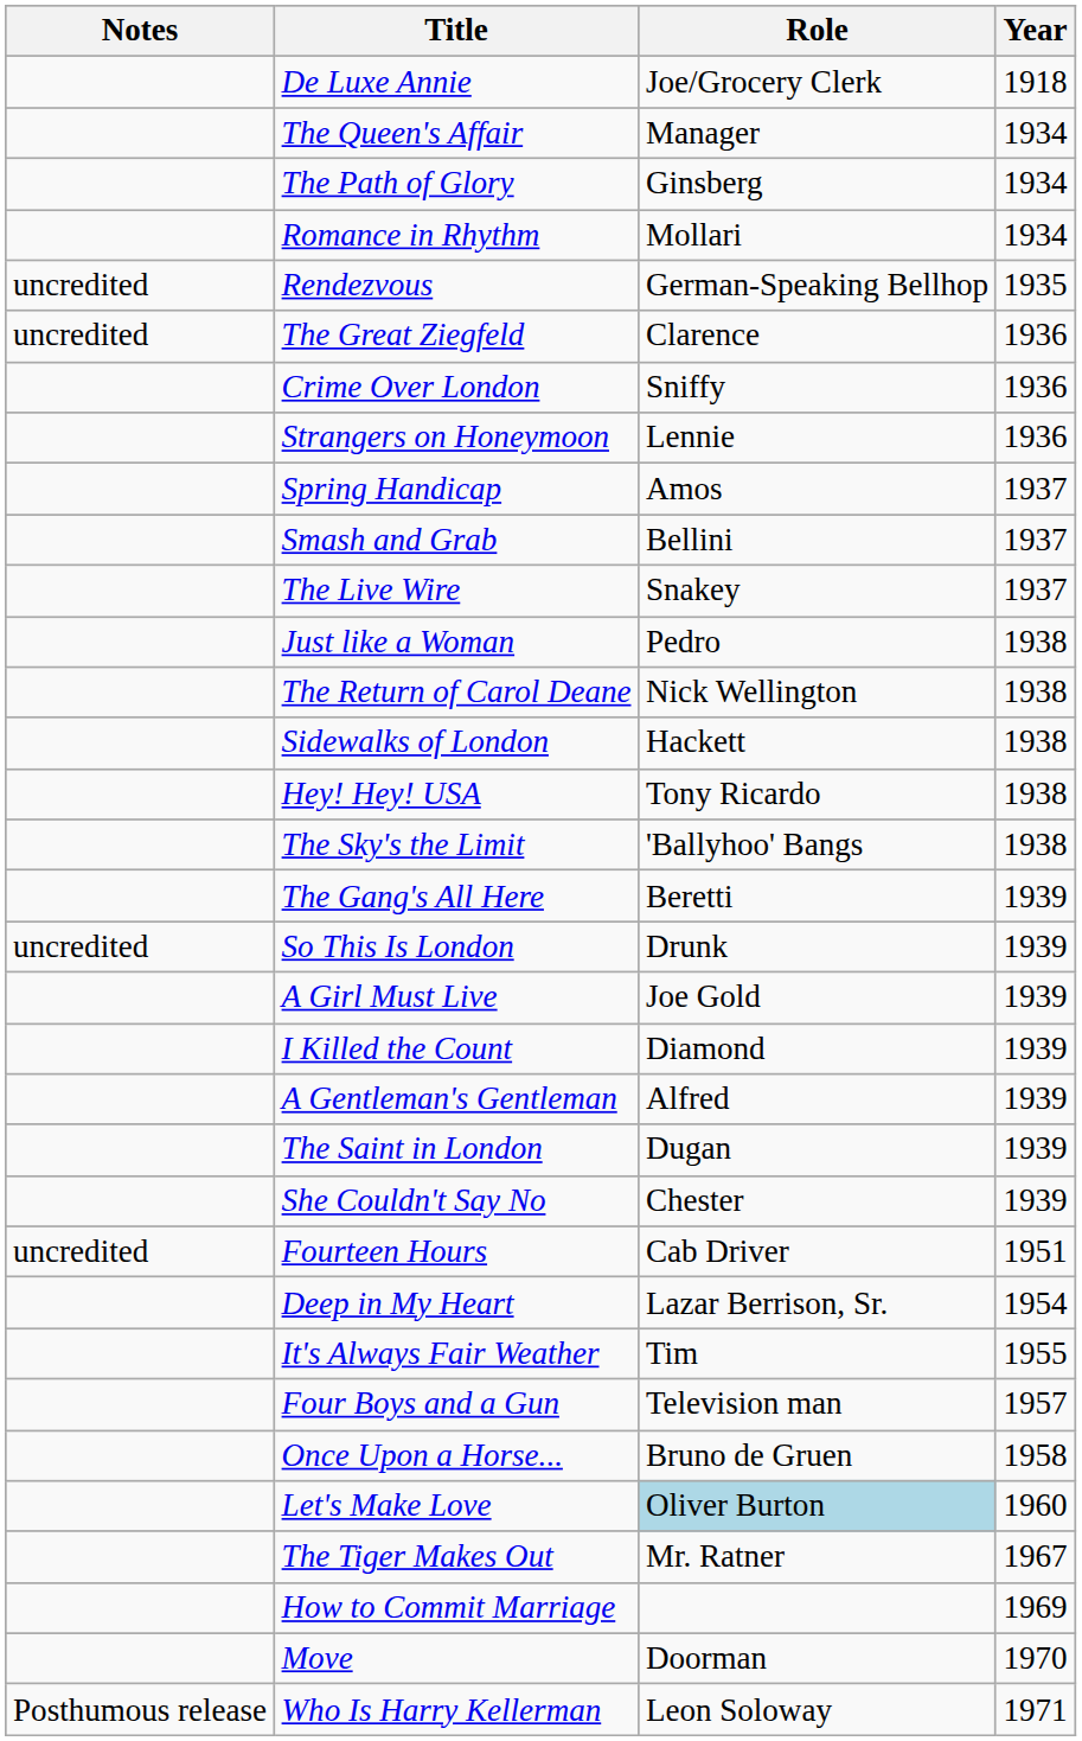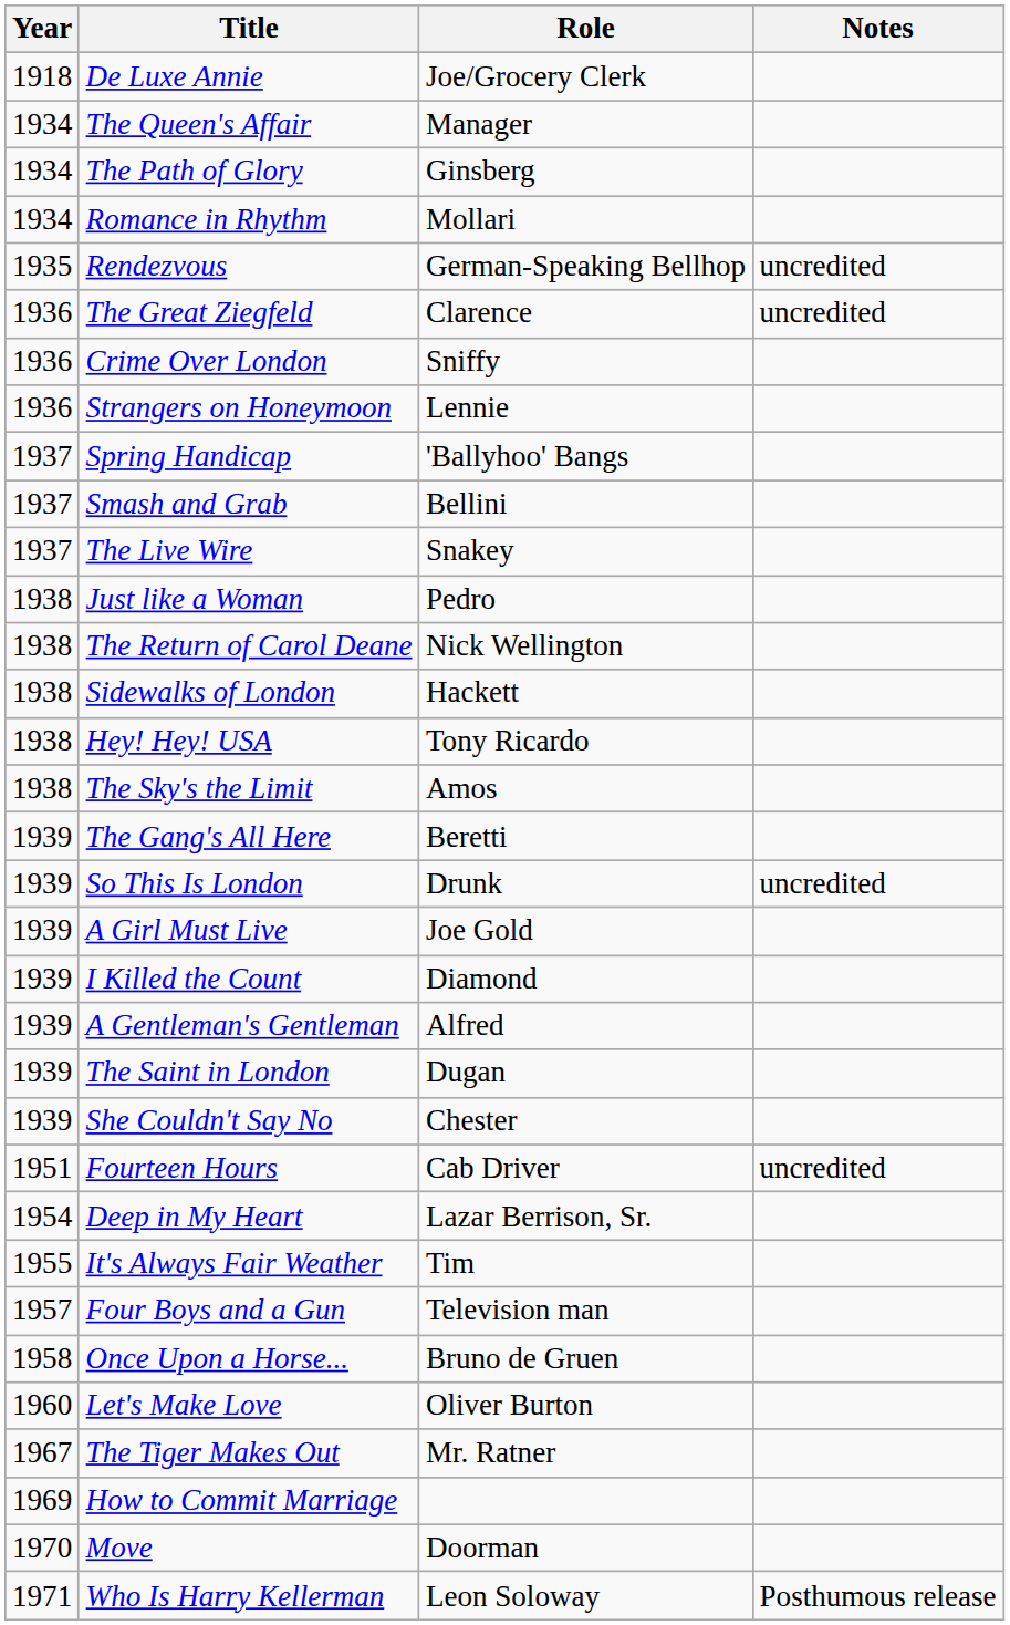 <table class="wikitable sortable">
 <tr>
-<th class="unsortable">Notes</th>
+<th>Year</th>
 <th>Title</th>
 <th>Role</th>
-<th>Year</th>
+<th class="unsortable">Notes</th>
 </tr>
 <tr>
-<td></td>
+<td>1918</td>
 <td><em><a href='#'>De Luxe Annie</a></em></td>
 <td>Joe/Grocery Clerk</td>
-<td>1918</td>
+<td></td>
 </tr>
 <tr>
-<td></td>
+<td>1934</td>
 <td><em><a href='#'>The Queen's Affair</a></em></td>
 <td>Manager</td>
-<td>1934</td>
+<td></td>
 </tr>
 <tr>
-<td></td>
+<td>1934</td>
 <td><em><a href='#'>The Path of Glory</a></em></td>
 <td>Ginsberg</td>
-<td>1934</td>
+<td></td>
 </tr>
 <tr>
-<td></td>
+<td>1934</td>
 <td><em><a href='#'>Romance in Rhythm</a></em></td>
 <td>Mollari</td>
-<td>1934</td>
+<td></td>
 </tr>
 <tr>
-<td>uncredited</td>
+<td>1935</td>
 <td><em><a href='#'>Rendezvous</a></em></td>
 <td>German-Speaking Bellhop</td>
-<td>1935</td>
+<td>uncredited</td>
 </tr>
 <tr>
-<td>uncredited</td>
+<td>1936</td>
 <td><em><a href='#'>The Great Ziegfeld</a></em></td>
 <td>Clarence</td>
-<td>1936</td>
+<td>uncredited</td>
 </tr>
 <tr>
-<td></td>
+<td>1936</td>
 <td><em><a href='#'>Crime Over London</a></em></td>
 <td>Sniffy</td>
-<td>1936</td>
+<td></td>
 </tr>
 <tr>
-<td></td>
+<td>1936</td>
 <td><em><a href='#'>Strangers on Honeymoon</a></em></td>
 <td>Lennie</td>
-<td>1936</td>
+<td></td>
 </tr>
 <tr>
+<td>1937</td>
+<td><em><a href='#'>Spring Handicap</a></em></td>
+<td>'Ballyhoo' Bangs</td>
 <td></td>
-<td><em><a href='#'>Spring Handicap</a></em></td>
-<td>Amos</td>
-<td>1937</td>
 </tr>
 <tr>
-<td></td>
+<td>1937</td>
 <td><em><a href='#'>Smash and Grab</a></em></td>
 <td>Bellini</td>
-<td>1937</td>
+<td></td>
 </tr>
 <tr>
-<td></td>
+<td>1937</td>
 <td><em><a href='#'>The Live Wire</a></em></td>
 <td>Snakey</td>
-<td>1937</td>
+<td></td>
 </tr>
 <tr>
-<td></td>
+<td>1938</td>
 <td><em><a href='#'>Just like a Woman</a></em></td>
 <td>Pedro</td>
-<td>1938</td>
+<td></td>
 </tr>
 <tr>
-<td></td>
+<td>1938</td>
 <td><em><a href='#'>The Return of Carol Deane</a></em></td>
 <td>Nick Wellington</td>
-<td>1938</td>
+<td></td>
 </tr>
 <tr>
-<td></td>
+<td>1938</td>
 <td><em><a href='#'>Sidewalks of London</a></em></td>
 <td>Hackett</td>
-<td>1938</td>
+<td></td>
 </tr>
 <tr>
-<td></td>
+<td>1938</td>
 <td><em><a href='#'>Hey! Hey! USA</a></em></td>
 <td>Tony Ricardo</td>
-<td>1938</td>
+<td></td>
 </tr>
 <tr>
+<td>1938</td>
+<td><em><a href='#'>The Sky's the Limit</a></em></td>
+<td>Amos</td>
 <td></td>
-<td><em><a href='#'>The Sky's the Limit</a></em></td>
-<td>'Ballyhoo' Bangs</td>
-<td>1938</td>
 </tr>
 <tr>
-<td></td>
+<td>1939</td>
 <td><em><a href='#'>The Gang's All Here</a></em></td>
 <td>Beretti</td>
-<td>1939</td>
+<td></td>
 </tr>
 <tr>
-<td>uncredited</td>
+<td>1939</td>
 <td><em><a href='#'>So This Is London</a></em></td>
 <td>Drunk</td>
-<td>1939</td>
+<td>uncredited</td>
 </tr>
 <tr>
-<td></td>
+<td>1939</td>
 <td><em><a href='#'>A Girl Must Live</a></em></td>
 <td>Joe Gold</td>
-<td>1939</td>
+<td></td>
 </tr>
 <tr>
-<td></td>
+<td>1939</td>
 <td><em><a href='#'>I Killed the Count</a></em></td>
 <td>Diamond</td>
-<td>1939</td>
+<td></td>
 </tr>
 <tr>
-<td></td>
+<td>1939</td>
 <td><em><a href='#'>A Gentleman's Gentleman</a></em></td>
 <td>Alfred</td>
-<td>1939</td>
+<td></td>
 </tr>
 <tr>
-<td></td>
+<td>1939</td>
 <td><em><a href='#'>The Saint in London</a></em></td>
 <td>Dugan</td>
-<td>1939</td>
+<td></td>
 </tr>
 <tr>
-<td></td>
+<td>1939</td>
 <td><em><a href='#'>She Couldn't Say No</a></em></td>
 <td>Chester</td>
-<td>1939</td>
+<td></td>
 </tr>
 <tr>
-<td>uncredited</td>
+<td>1951</td>
 <td><em><a href='#'>Fourteen Hours</a></em></td>
 <td>Cab Driver</td>
-<td>1951</td>
+<td>uncredited</td>
 </tr>
 <tr>
-<td></td>
+<td>1954</td>
 <td><em><a href='#'>Deep in My Heart</a></em></td>
 <td>Lazar Berrison, Sr.</td>
-<td>1954</td>
+<td></td>
 </tr>
 <tr>
-<td></td>
+<td>1955</td>
 <td><em><a href='#'>It's Always Fair Weather</a></em></td>
 <td>Tim</td>
-<td>1955</td>
+<td></td>
 </tr>
 <tr>
-<td></td>
+<td>1957</td>
 <td><em><a href='#'>Four Boys and a Gun</a></em></td>
 <td>Television man</td>
-<td>1957</td>
+<td></td>
 </tr>
 <tr>
-<td></td>
+<td>1958</td>
 <td><em><a href='#'>Once Upon a Horse...</a></em></td>
 <td>Bruno de Gruen</td>
-<td>1958</td>
+<td></td>
 </tr>
 <tr>
+<td>1960</td>
+<td><em><a href='#'>Let's Make Love</a></em></td>
+<td>Oliver Burton</td>
 <td></td>
-<td><em><a href='#'>Let's Make Love</a></em></td>
-<td style="background: lightblue;">Oliver Burton</td>
-<td>1960</td>
 </tr>
 <tr>
-<td></td>
+<td>1967</td>
 <td><em><a href='#'>The Tiger Makes Out</a></em></td>
 <td>Mr. Ratner</td>
-<td>1967</td>
+<td></td>
 </tr>
 <tr>
-<td></td>
+<td>1969</td>
 <td><em><a href='#'>How to Commit Marriage</a></em></td>
 <td></td>
-<td>1969</td>
+<td></td>
 </tr>
 <tr>
-<td></td>
+<td>1970</td>
 <td><em><a href='#'>Move</a></em></td>
 <td>Doorman</td>
-<td>1970</td>
+<td></td>
 </tr>
 <tr>
-<td>Posthumous release</td>
+<td>1971</td>
 <td><em><a href='#'>Who Is Harry Kellerman</a></em></td>
 <td>Leon Soloway</td>
-<td>1971</td>
+<td>Posthumous release</td>
 </tr>
 </table>
